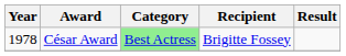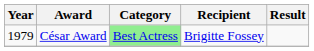 <table class="wikitable">
 <tr>
 <th>Year</th>
 <th>Award</th>
 <th>Category</th>
 <th>Recipient</th>
 <th>Result</th>
 </tr>
 <tr>
-<td>1978</td>
+<td>1979</td>
 <td><a href='#'>César Award</a></td>
 <td style="background: lightgreen;"><a href='#'>Best Actress</a></td>
 <td><a href='#'>Brigitte Fossey</a></td>
 <td></td>
 </tr>
 <tr>
 </tr>
 </table>
